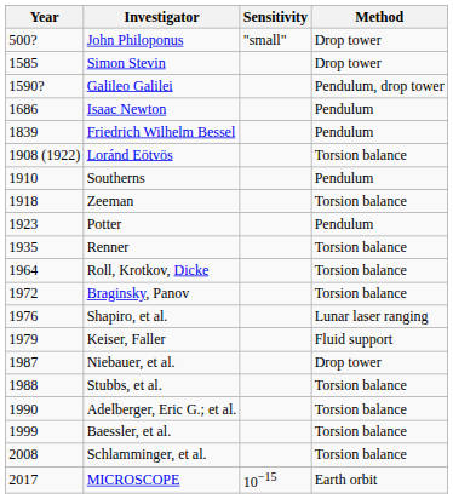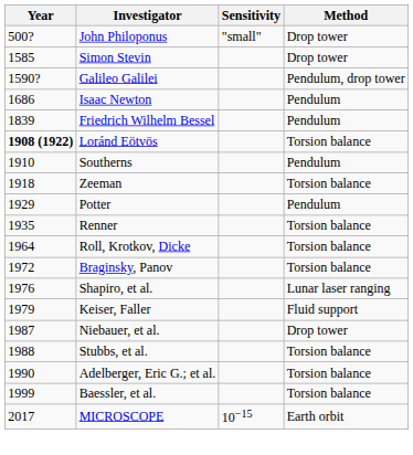 <table class="wikitable">
 <tr>
 <th>Year</th>
 <th>Investigator</th>
 <th>Sensitivity</th>
 <th>Method</th>
 </tr>
 <tr>
 <td>500?</td>
 <td><a href='#'>John Philoponus</a></td>
 <td>"small"</td>
 <td>Drop tower</td>
 </tr>
 <tr>
 <td>1585</td>
 <td><a href='#'>Simon Stevin</a></td>
 <td></td>
 <td>Drop tower</td>
 </tr>
 <tr>
 <td>1590?</td>
 <td><a href='#'>Galileo Galilei</a></td>
 <td></td>
 <td>Pendulum, drop tower</td>
 </tr>
 <tr>
 <td>1686</td>
 <td><a href='#'>Isaac Newton</a></td>
 <td></td>
 <td>Pendulum</td>
 </tr>
 <tr>
 <td>1839</td>
 <td><a href='#'>Friedrich Wilhelm Bessel</a></td>
 <td></td>
 <td>Pendulum</td>
 </tr>
 <tr>
-<td>1908 (1922)</td>
+<td><strong>1908 (1922)</strong></td>
 <td><a href='#'>Loránd Eötvös</a></td>
 <td></td>
 <td>Torsion balance</td>
 </tr>
 <tr>
 <td>1910</td>
 <td>Southerns</td>
 <td></td>
 <td>Pendulum</td>
 </tr>
 <tr>
 <td>1918</td>
 <td>Zeeman</td>
 <td></td>
 <td>Torsion balance</td>
 </tr>
 <tr>
-<td>1923</td>
+<td>1929</td>
 <td>Potter</td>
 <td></td>
 <td>Pendulum</td>
 </tr>
 <tr>
 <td>1935</td>
 <td>Renner</td>
 <td></td>
 <td>Torsion balance</td>
 </tr>
 <tr>
 <td>1964</td>
 <td>Roll, Krotkov, <a href='#'>Dicke</a></td>
 <td></td>
 <td>Torsion balance</td>
 </tr>
 <tr>
 <td>1972</td>
 <td><a href='#'>Braginsky</a>, Panov</td>
 <td></td>
 <td>Torsion balance</td>
 </tr>
 <tr>
 <td>1976</td>
 <td>Shapiro, et al.</td>
 <td></td>
 <td>Lunar laser ranging</td>
 </tr>
 <tr>
 <td>1979</td>
 <td>Keiser, Faller</td>
 <td></td>
 <td>Fluid support</td>
 </tr>
 <tr>
 <td>1987</td>
 <td>Niebauer, et al.</td>
 <td></td>
 <td>Drop tower</td>
 </tr>
 <tr>
 <td>1988</td>
 <td>Stubbs, et al.</td>
 <td></td>
 <td>Torsion balance</td>
 </tr>
 <tr>
 <td>1990</td>
 <td>Adelberger, Eric G.; et al.</td>
 <td></td>
 <td>Torsion balance</td>
 </tr>
 <tr>
 <td>1999</td>
 <td>Baessler, et al.</td>
 <td></td>
 <td>Torsion balance</td>
 </tr>
 <tr>
-<td>2008</td>
-<td>Schlamminger, et al.</td>
-<td></td>
-<td>Torsion balance</td>
-</tr>
-<tr>
 <td>2017</td>
 <td><a href='#'>MICROSCOPE</a></td>
 <td>10<sup>−15</sup></td>
 <td>Earth orbit</td>
 </tr>
 </table>
